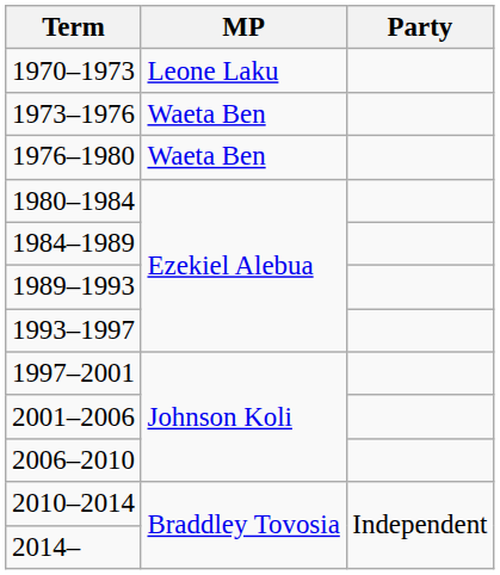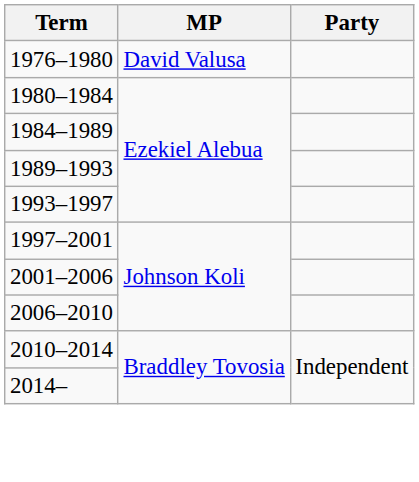 <table class=wikitable>
 <tr>
 <th>Term</th>
 <th>MP</th>
 <th>Party</th>
 </tr>
 <tr>
-<td>1970–1973</td>
-<td><a href='#'>Leone Laku</a></td>
-<td> </td>
-</tr>
-<tr>
-<td>1973–1976</td>
-<td><a href='#'>Waeta Ben</a></td>
-<td> </td>
-</tr>
-<tr>
 <td>1976–1980</td>
-<td><a href='#'>Waeta Ben</a></td>
+<td><a href='#'>David Valusa</a></td>
 <td> </td>
 </tr>
 <tr>
 <td>1980–1984</td>
 <td rowspan=4><a href='#'>Ezekiel Alebua</a></td>
 <td> </td>
 </tr>
 <tr>
 <td>1984–1989</td>
 <td> </td>
 </tr>
 <tr>
 <td>1989–1993</td>
 <td> </td>
 </tr>
 <tr>
 <td>1993–1997</td>
 <td> </td>
 </tr>
 <tr>
 <td>1997–2001</td>
 <td rowspan=3><a href='#'>Johnson Koli</a></td>
 <td> </td>
 </tr>
 <tr>
 <td>2001–2006</td>
 <td> </td>
 </tr>
 <tr>
 <td>2006–2010</td>
 <td> </td>
 </tr>
 <tr>
 <td>2010–2014</td>
 <td rowspan=2><a href='#'>Braddley Tovosia</a></td>
 <td rowspan=2>Independent</td>
 </tr>
 <tr>
 <td>2014–</td>
 </tr>
 </table>
